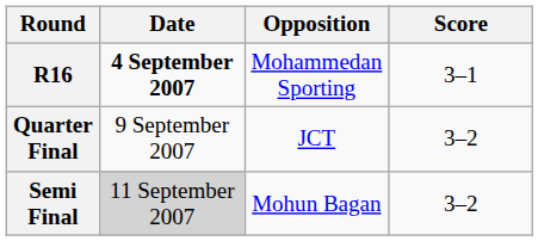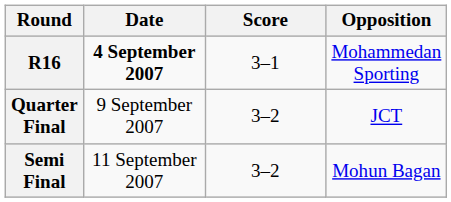 <table class="wikitable plainrowheaders" style="text-align:center;margin-left:1em;float:right; font-size:85%;">
 <tr>
 <th scope=col width="50">Round</th>
 <th scope=col width="80">Date</th>
+<th scope=col width="80">Score</th>
 <th scope=col width="80">Opposition</th>
-<th scope=col width="80">Score</th>
 </tr>
 <tr>
 <th scope=row style="text-align:center">R16</th>
 <td><strong>4 September 2007</strong></td>
+<td>3–1</td>
 <td><a href='#'>Mohammedan Sporting</a></td>
-<td>3–1</td>
 </tr>
 <tr>
 <th scope=row style="text-align:center">Quarter Final</th>
 <td>9 September 2007</td>
+<td>3–2</td>
 <td><a href='#'>JCT</a></td>
-<td>3–2</td>
 </tr>
 <tr>
 <th scope=row style="text-align:center">Semi Final</th>
-<td style="background: lightgrey;">11 September 2007</td>
+<td>11 September 2007</td>
+<td>3–2</td>
 <td><a href='#'>Mohun Bagan</a></td>
-<td>3–2</td>
 </tr>
 </table>
